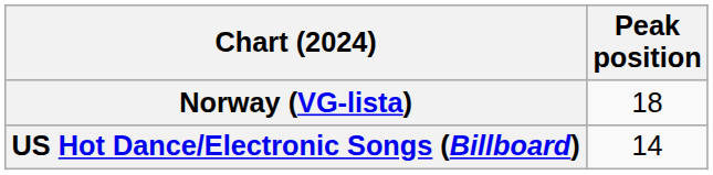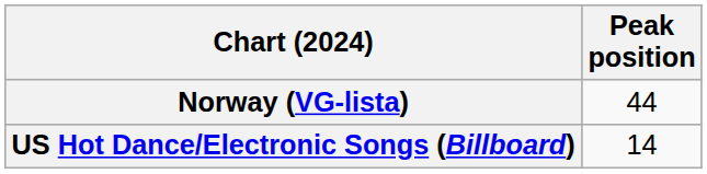 <table class="wikitable sortable plainrowheaders" style="text-align:center;">
 <tr>
 <th>Chart (2024)</th>
 <th>Peak<br>position</th>
 </tr>
 <tr>
 <th scope="row">Norway (<a href='#'>VG-lista</a>)</th>
-<td>18</td>
+<td>44</td>
 </tr>
 <tr>
 <th scope="row">US <a href='#'>Hot Dance/Electronic Songs</a> (<em><a href='#'>Billboard</a></em>)</th>
 <td>14</td>
 </tr>
 </table>
